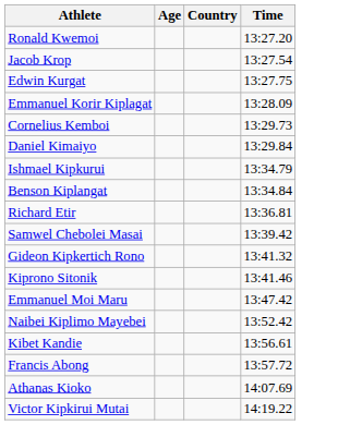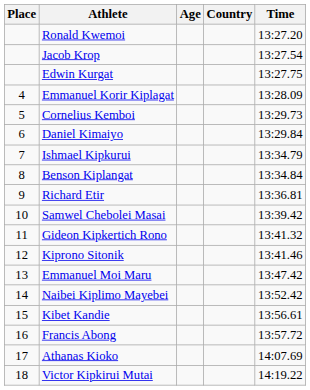 <table class="wikitable mw-datatable sortable">
 <tr>
+<th>Place</th>
 <th>Athlete</th>
 <th>Age</th>
 <th>Country</th>
 <th>Time</th>
 </tr>
 <tr>
+<td align=center></td>
 <td><a href='#'>Ronald Kwemoi</a></td>
 <td></td>
 <td></td>
 <td>13:27.20</td>
 </tr>
 <tr>
+<td align=center></td>
 <td><a href='#'>Jacob Krop</a></td>
 <td></td>
 <td></td>
 <td>13:27.54</td>
 </tr>
 <tr>
+<td align=center></td>
 <td><a href='#'>Edwin Kurgat</a></td>
 <td></td>
 <td></td>
 <td>13:27.75</td>
 </tr>
 <tr>
+<td align=center>4</td>
 <td><a href='#'>Emmanuel Korir Kiplagat</a></td>
 <td></td>
 <td></td>
 <td>13:28.09</td>
 </tr>
 <tr>
+<td align=center>5</td>
 <td><a href='#'>Cornelius Kemboi</a></td>
 <td></td>
 <td></td>
 <td>13:29.73</td>
 </tr>
 <tr>
+<td align=center>6</td>
 <td><a href='#'>Daniel Kimaiyo</a></td>
 <td></td>
 <td></td>
 <td>13:29.84</td>
 </tr>
 <tr>
+<td align=center>7</td>
 <td><a href='#'>Ishmael Kipkurui</a></td>
 <td></td>
 <td></td>
 <td>13:34.79</td>
 </tr>
 <tr>
+<td align=center>8</td>
 <td><a href='#'>Benson Kiplangat</a></td>
 <td></td>
 <td></td>
 <td>13:34.84</td>
 </tr>
 <tr>
+<td align=center>9</td>
 <td><a href='#'>Richard Etir</a></td>
 <td></td>
 <td></td>
 <td>13:36.81</td>
 </tr>
 <tr>
+<td align=center>10</td>
 <td><a href='#'>Samwel Chebolei Masai</a></td>
 <td></td>
 <td></td>
 <td>13:39.42</td>
 </tr>
 <tr>
+<td align=center>11</td>
 <td><a href='#'>Gideon Kipkertich Rono</a></td>
 <td></td>
 <td></td>
 <td>13:41.32</td>
 </tr>
 <tr>
+<td align=center>12</td>
 <td><a href='#'>Kiprono Sitonik</a></td>
 <td></td>
 <td></td>
 <td>13:41.46</td>
 </tr>
 <tr>
+<td align=center>13</td>
 <td><a href='#'>Emmanuel Moi Maru</a></td>
 <td></td>
 <td></td>
 <td>13:47.42</td>
 </tr>
 <tr>
+<td align=center>14</td>
 <td><a href='#'>Naibei Kiplimo Mayebei</a></td>
 <td></td>
 <td></td>
 <td>13:52.42</td>
 </tr>
 <tr>
+<td align=center>15</td>
 <td><a href='#'>Kibet Kandie</a></td>
 <td></td>
 <td></td>
 <td>13:56.61</td>
 </tr>
 <tr>
+<td align=center>16</td>
 <td><a href='#'>Francis Abong</a></td>
 <td></td>
 <td></td>
 <td>13:57.72</td>
 </tr>
 <tr>
+<td align=center>17</td>
 <td><a href='#'>Athanas Kioko</a></td>
 <td></td>
 <td></td>
 <td>14:07.69</td>
 </tr>
 <tr>
+<td align=center>18</td>
 <td><a href='#'>Victor Kipkirui Mutai</a></td>
 <td></td>
 <td></td>
 <td>14:19.22</td>
 </tr>
 </table>
